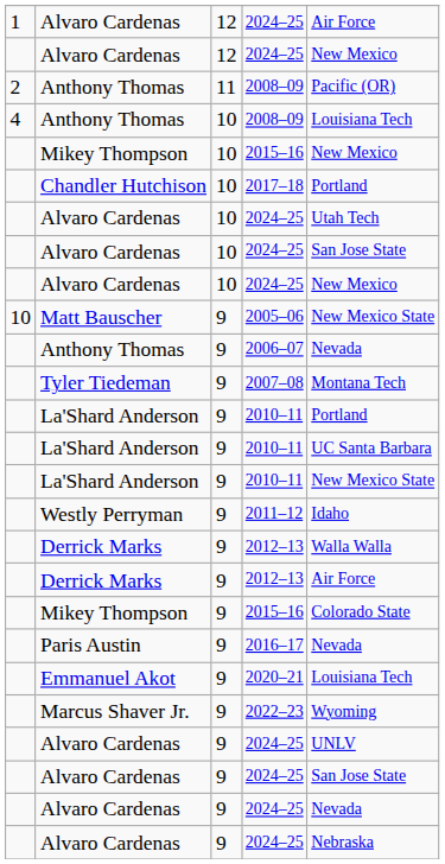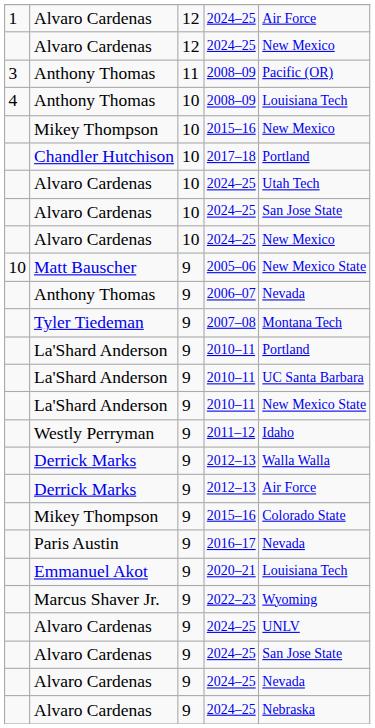 <table class="wikitable">
 <tr>
 </tr>
 <tr>
 <td>1</td>
 <td>Alvaro Cardenas</td>
 <td>12</td>
 <td style="font-size:80%;"><a href='#'>2024–25</a></td>
 <td style="font-size:80%;"><a href='#'>Air Force</a></td>
 </tr>
 <tr>
 <td></td>
 <td>Alvaro Cardenas</td>
 <td>12</td>
 <td style="font-size:80%;"><a href='#'>2024–25</a></td>
 <td style="font-size:80%;"><a href='#'>New Mexico</a></td>
 </tr>
 <tr>
-<td>2</td>
+<td>3</td>
 <td>Anthony Thomas</td>
 <td>11</td>
 <td style="font-size:80%;"><a href='#'>2008–09</a></td>
 <td style="font-size:80%;"><a href='#'>Pacific (OR)</a></td>
 </tr>
 <tr>
 <td>4</td>
 <td>Anthony Thomas</td>
 <td>10</td>
 <td style="font-size:80%;"><a href='#'>2008–09</a></td>
 <td style="font-size:80%;"><a href='#'>Louisiana Tech</a></td>
 </tr>
 <tr>
 <td></td>
 <td>Mikey Thompson</td>
 <td>10</td>
 <td style="font-size:80%;"><a href='#'>2015–16</a></td>
 <td style="font-size:80%;"><a href='#'>New Mexico</a></td>
 </tr>
 <tr>
 <td></td>
 <td><a href='#'>Chandler Hutchison</a></td>
 <td>10</td>
 <td style="font-size:80%;"><a href='#'>2017–18</a></td>
 <td style="font-size:80%;"><a href='#'>Portland</a></td>
 </tr>
 <tr>
 <td></td>
 <td>Alvaro Cardenas</td>
 <td>10</td>
 <td style="font-size:80%;"><a href='#'>2024–25</a></td>
 <td style="font-size:80%;"><a href='#'>Utah Tech</a></td>
 </tr>
 <tr>
 <td></td>
 <td>Alvaro Cardenas</td>
 <td>10</td>
 <td style="font-size:80%;"><a href='#'>2024–25</a></td>
 <td style="font-size:80%;"><a href='#'>San Jose State</a></td>
 </tr>
 <tr>
 <td></td>
 <td>Alvaro Cardenas</td>
 <td>10</td>
 <td style="font-size:80%;"><a href='#'>2024–25</a></td>
 <td style="font-size:80%;"><a href='#'>New Mexico</a></td>
 </tr>
 <tr>
 <td>10</td>
 <td><a href='#'>Matt Bauscher</a></td>
 <td>9</td>
 <td style="font-size:80%;"><a href='#'>2005–06</a></td>
 <td style="font-size:80%;"><a href='#'>New Mexico State</a></td>
 </tr>
 <tr>
 <td></td>
 <td>Anthony Thomas</td>
 <td>9</td>
 <td style="font-size:80%;"><a href='#'>2006–07</a></td>
 <td style="font-size:80%;"><a href='#'>Nevada</a></td>
 </tr>
 <tr>
 <td></td>
 <td><a href='#'>Tyler Tiedeman</a></td>
 <td>9</td>
 <td style="font-size:80%;"><a href='#'>2007–08</a></td>
 <td style="font-size:80%;"><a href='#'>Montana Tech</a></td>
 </tr>
 <tr>
 <td></td>
 <td>La'Shard Anderson</td>
 <td>9</td>
 <td style="font-size:80%;"><a href='#'>2010–11</a></td>
 <td style="font-size:80%;"><a href='#'>Portland</a></td>
 </tr>
 <tr>
 <td></td>
 <td>La'Shard Anderson</td>
 <td>9</td>
 <td style="font-size:80%;"><a href='#'>2010–11</a></td>
 <td style="font-size:80%;"><a href='#'>UC Santa Barbara</a></td>
 </tr>
 <tr>
 <td></td>
 <td>La'Shard Anderson</td>
 <td>9</td>
 <td style="font-size:80%;"><a href='#'>2010–11</a></td>
 <td style="font-size:80%;"><a href='#'>New Mexico State</a></td>
 </tr>
 <tr>
 <td></td>
 <td>Westly Perryman</td>
 <td>9</td>
 <td style="font-size:80%;"><a href='#'>2011–12</a></td>
 <td style="font-size:80%;"><a href='#'>Idaho</a></td>
 </tr>
 <tr>
 <td></td>
 <td><a href='#'>Derrick Marks</a></td>
 <td>9</td>
 <td style="font-size:80%;"><a href='#'>2012–13</a></td>
 <td style="font-size:80%;"><a href='#'>Walla Walla</a></td>
 </tr>
 <tr>
 <td></td>
 <td><a href='#'>Derrick Marks</a></td>
 <td>9</td>
 <td style="font-size:80%;"><a href='#'>2012–13</a></td>
 <td style="font-size:80%;"><a href='#'>Air Force</a></td>
 </tr>
 <tr>
 <td></td>
 <td>Mikey Thompson</td>
 <td>9</td>
 <td style="font-size:80%;"><a href='#'>2015–16</a></td>
 <td style="font-size:80%;"><a href='#'>Colorado State</a></td>
 </tr>
 <tr>
 <td></td>
 <td>Paris Austin</td>
 <td>9</td>
 <td style="font-size:80%;"><a href='#'>2016–17</a></td>
 <td style="font-size:80%;"><a href='#'>Nevada</a></td>
 </tr>
 <tr>
 <td></td>
 <td><a href='#'>Emmanuel Akot</a></td>
 <td>9</td>
 <td style="font-size:80%;"><a href='#'>2020–21</a></td>
 <td style="font-size:80%;"><a href='#'>Louisiana Tech</a></td>
 </tr>
 <tr>
 <td></td>
 <td>Marcus Shaver Jr.</td>
 <td>9</td>
 <td style="font-size:80%;"><a href='#'>2022–23</a></td>
 <td style="font-size:80%;"><a href='#'>Wyoming</a></td>
 </tr>
 <tr>
 <td></td>
 <td>Alvaro Cardenas</td>
 <td>9</td>
 <td style="font-size:80%;"><a href='#'>2024–25</a></td>
 <td style="font-size:80%;"><a href='#'>UNLV</a></td>
 </tr>
 <tr>
 <td></td>
 <td>Alvaro Cardenas</td>
 <td>9</td>
 <td style="font-size:80%;"><a href='#'>2024–25</a></td>
 <td style="font-size:80%;"><a href='#'>San Jose State</a></td>
 </tr>
 <tr>
 <td></td>
 <td>Alvaro Cardenas</td>
 <td>9</td>
 <td style="font-size:80%;"><a href='#'>2024–25</a></td>
 <td style="font-size:80%;"><a href='#'>Nevada</a></td>
 </tr>
 <tr>
 <td></td>
 <td>Alvaro Cardenas</td>
 <td>9</td>
 <td style="font-size:80%;"><a href='#'>2024–25</a></td>
 <td style="font-size:80%;"><a href='#'>Nebraska</a></td>
 </tr>
 </table>
